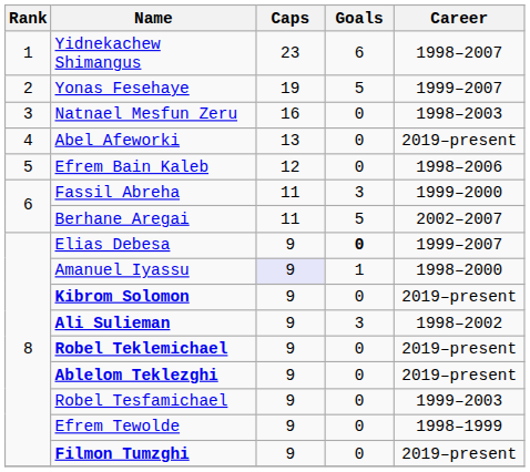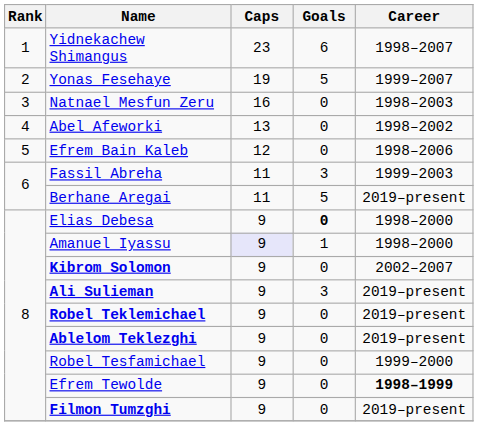 <table class="wikitable sortable" style="text-align:center;">
 <tr>
 <th width="30">Rank</th>
 <th style="width:160px;">Name</th>
 <th width="50">Caps</th>
 <th width="50">Goals</th>
 <th style="width:100px;">Career</th>
 </tr>
 <tr>
 <td>1</td>
 <td style="text-align: left;"><a href='#'>Yidnekachew Shimangus</a></td>
 <td>23</td>
 <td>6</td>
 <td>1998–2007</td>
 </tr>
 <tr>
 <td>2</td>
 <td style="text-align: left;"><a href='#'>Yonas Fesehaye</a></td>
 <td>19</td>
 <td>5</td>
 <td>1999–2007</td>
 </tr>
 <tr>
 <td>3</td>
 <td style="text-align: left;"><a href='#'>Natnael Mesfun Zeru</a></td>
 <td>16</td>
 <td>0</td>
 <td>1998–2003</td>
 </tr>
 <tr>
 <td>4</td>
 <td style="text-align: left;"><a href='#'>Abel Afeworki</a></td>
 <td>13</td>
 <td>0</td>
-<td>2019–present</td>
+<td>1998–2002</td>
 </tr>
 <tr>
 <td>5</td>
 <td style="text-align: left;"><a href='#'>Efrem Bain Kaleb</a></td>
 <td>12</td>
 <td>0</td>
 <td>1998–2006</td>
 </tr>
 <tr>
 <td rowspan=2>6</td>
 <td style="text-align: left;"><a href='#'>Fassil Abreha</a></td>
 <td>11</td>
 <td>3</td>
-<td>1999–2000</td>
+<td>1999–2003</td>
 </tr>
 <tr>
 <td style="text-align: left;"><a href='#'>Berhane Aregai</a></td>
 <td>11</td>
 <td>5</td>
-<td>2002–2007</td>
+<td>2019–present</td>
 </tr>
 <tr>
 <td rowspan=9>8</td>
 <td style="text-align: left;"><a href='#'>Elias Debesa</a></td>
 <td>9</td>
 <td><strong>0</strong></td>
-<td>1999–2007</td>
+<td>1998–2000</td>
 </tr>
 <tr>
 <td style="text-align: left;"><a href='#'>Amanuel Iyassu</a></td>
 <td style="background: lavender;">9</td>
 <td>1</td>
 <td>1998–2000</td>
 </tr>
 <tr>
 <td style="text-align: left;"><strong><a href='#'>Kibrom Solomon</a></strong></td>
 <td>9</td>
 <td>0</td>
-<td>2019–present</td>
+<td>2002–2007</td>
 </tr>
 <tr>
 <td style="text-align: left;"><strong><a href='#'>Ali Sulieman</a></strong></td>
 <td>9</td>
 <td>3</td>
-<td>1998–2002</td>
+<td>2019–present</td>
 </tr>
 <tr>
 <td style="text-align: left;"><strong><a href='#'>Robel Teklemichael</a></strong></td>
 <td>9</td>
 <td>0</td>
 <td>2019–present</td>
 </tr>
 <tr>
 <td style="text-align: left;"><strong><a href='#'>Ablelom Teklezghi</a></strong></td>
 <td>9</td>
 <td>0</td>
 <td>2019–present</td>
 </tr>
 <tr>
 <td style="text-align: left;"><a href='#'>Robel Tesfamichael</a></td>
 <td>9</td>
 <td>0</td>
-<td>1999–2003</td>
+<td>1999–2000</td>
 </tr>
 <tr>
 <td style="text-align: left;"><a href='#'>Efrem Tewolde</a></td>
 <td>9</td>
 <td>0</td>
-<td>1998–1999</td>
+<td><strong>1998–1999</strong></td>
 </tr>
 <tr>
 <td style="text-align: left;"><strong><a href='#'>Filmon Tumzghi</a></strong></td>
 <td>9</td>
 <td>0</td>
 <td>2019–present</td>
 </tr>
 <tr>
 </tr>
 </table>
